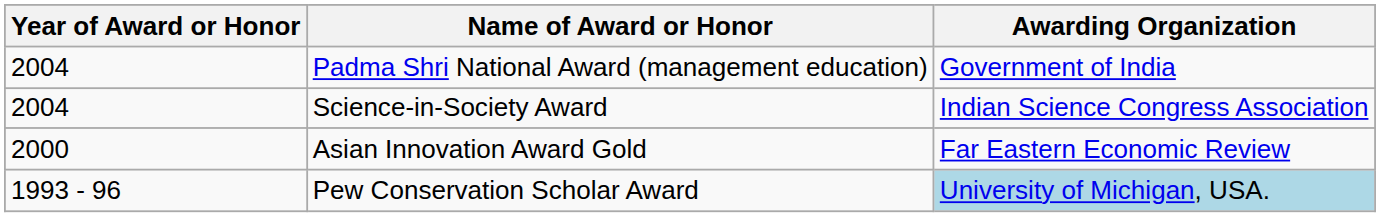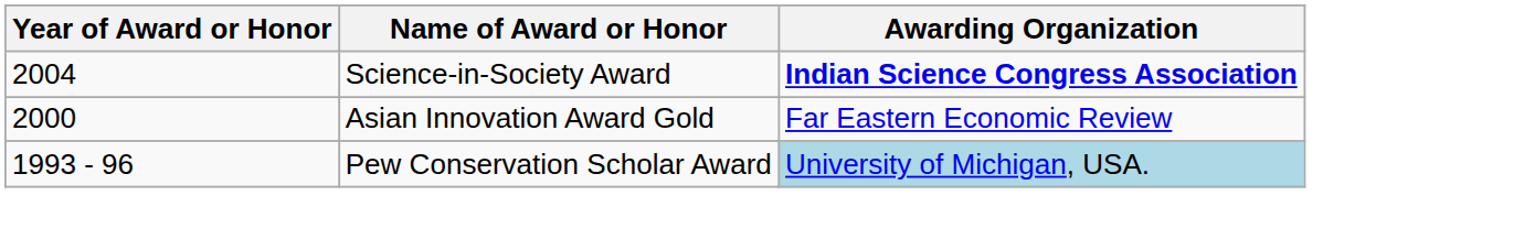 <table class="wikitable" style="font-size: 90%;">
 <tr>
 <th>Year of Award or Honor</th>
 <th>Name of Award or Honor</th>
 <th>Awarding Organization</th>
 </tr>
 <tr>
 <td>2004</td>
-<td><a href='#'>Padma Shri</a> National Award  (management education)</td>
-<td><a href='#'>Government of India</a></td>
-</tr>
-<tr>
-<td>2004</td>
 <td>Science-in-Society Award</td>
-<td><a href='#'>Indian Science Congress Association</a></td>
+<td><strong><a href='#'>Indian Science Congress Association</a></strong></td>
 </tr>
 <tr>
 <td>2000</td>
 <td>Asian Innovation Award Gold</td>
 <td><a href='#'>Far Eastern Economic Review</a></td>
 </tr>
 <tr>
 <td>1993 - 96</td>
 <td>Pew Conservation Scholar Award</td>
 <td style="background: lightblue;"><a href='#'>University of Michigan</a>, USA.</td>
 </tr>
 </table>
